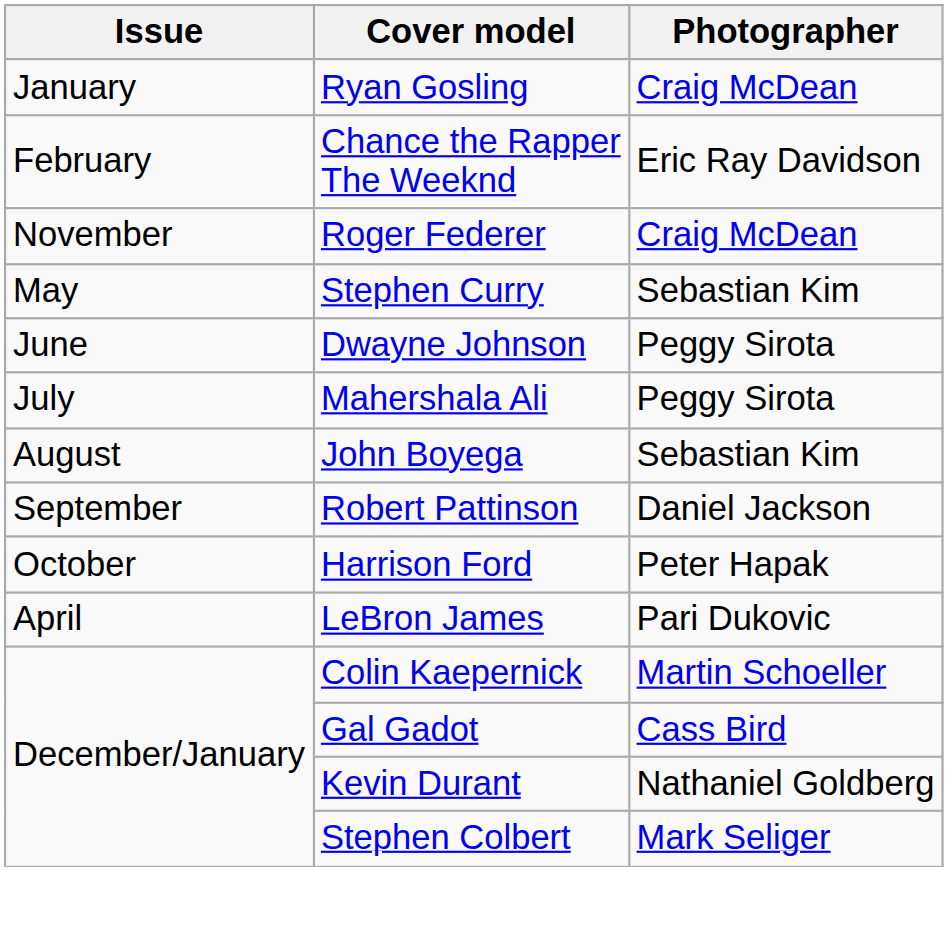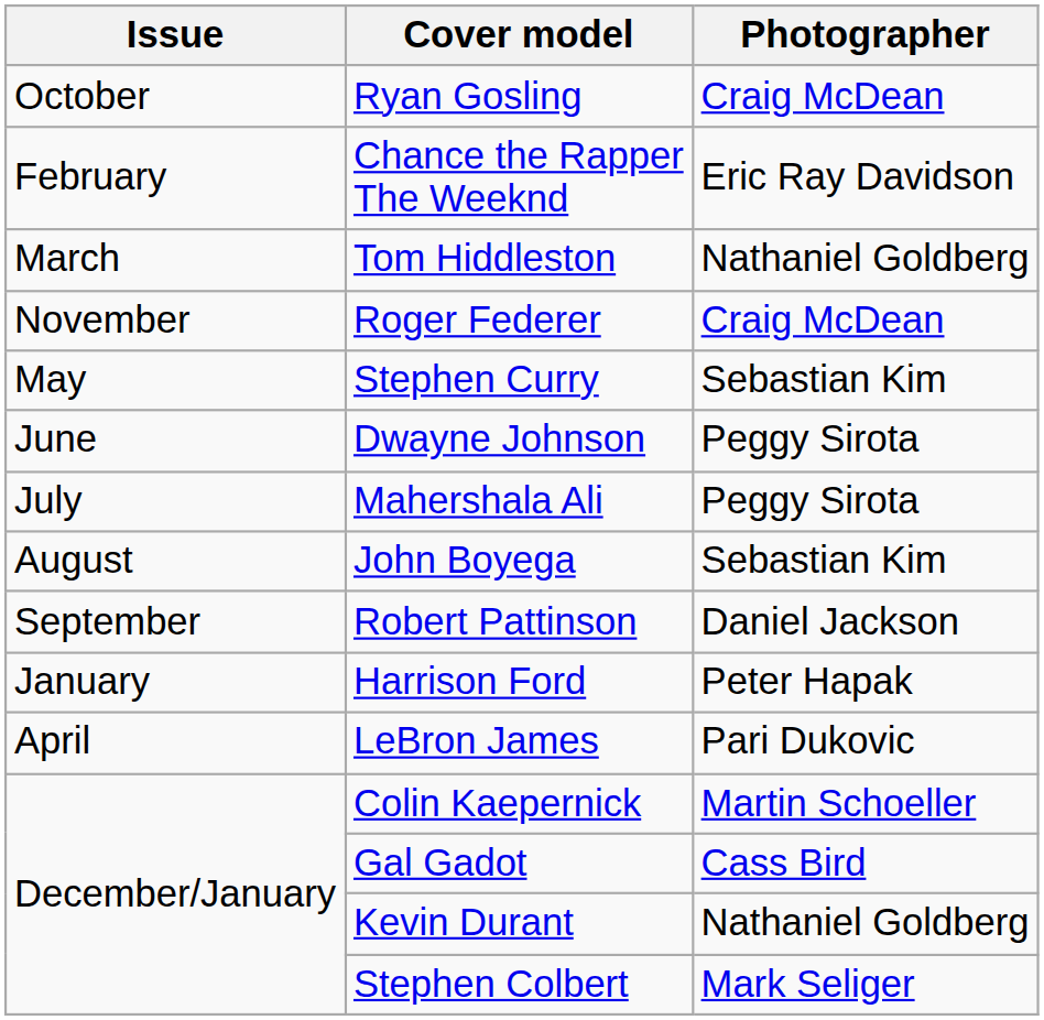 <table class="sortable wikitable">
 <tr>
 <th>Issue</th>
 <th>Cover model</th>
 <th>Photographer</th>
 </tr>
 <tr>
-<td>January</td>
+<td>October</td>
 <td><a href='#'>Ryan Gosling</a></td>
 <td><a href='#'>Craig McDean</a></td>
 </tr>
 <tr>
 <td>February</td>
 <td><a href='#'>Chance the Rapper</a><br><a href='#'>The Weeknd</a></td>
 <td>Eric Ray Davidson</td>
+</tr>
+<tr>
+<td>March</td>
+<td><a href='#'>Tom Hiddleston</a></td>
+<td>Nathaniel Goldberg</td>
 </tr>
 <tr>
 <td>November</td>
 <td><a href='#'>Roger Federer</a></td>
 <td><a href='#'>Craig McDean</a></td>
 </tr>
 <tr>
 <td>May</td>
 <td><a href='#'>Stephen Curry</a></td>
 <td>Sebastian Kim</td>
 </tr>
 <tr>
 <td>June</td>
 <td><a href='#'>Dwayne Johnson</a></td>
 <td>Peggy Sirota</td>
 </tr>
 <tr>
 <td>July</td>
 <td><a href='#'>Mahershala Ali</a></td>
 <td>Peggy Sirota</td>
 </tr>
 <tr>
 <td>August</td>
 <td><a href='#'>John Boyega</a></td>
 <td>Sebastian Kim</td>
 </tr>
 <tr>
 <td>September</td>
 <td><a href='#'>Robert Pattinson</a></td>
 <td>Daniel Jackson</td>
 </tr>
 <tr>
-<td>October</td>
+<td>January</td>
 <td><a href='#'>Harrison Ford</a></td>
 <td>Peter Hapak</td>
 </tr>
 <tr>
 <td>April</td>
 <td><a href='#'>LeBron James</a></td>
 <td>Pari Dukovic</td>
 </tr>
 <tr>
 <td rowspan=4>December/January</td>
 <td><a href='#'>Colin Kaepernick</a></td>
 <td><a href='#'>Martin Schoeller</a></td>
 </tr>
 <tr>
 <td><a href='#'>Gal Gadot</a></td>
 <td><a href='#'>Cass Bird</a></td>
 </tr>
 <tr>
 <td><a href='#'>Kevin Durant</a></td>
 <td>Nathaniel Goldberg</td>
 </tr>
 <tr>
 <td><a href='#'>Stephen Colbert</a></td>
 <td><a href='#'>Mark Seliger</a></td>
 </tr>
 </table>
